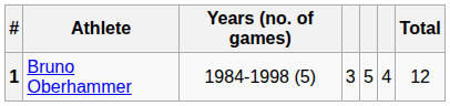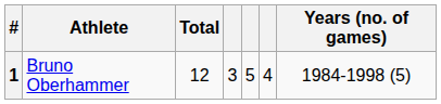 <table class="wikitable" width=45% style="font-size:100%; text-align:center;">
 <tr>
 <th>#</th>
 <th>Athlete</th>
-<th>Years (no. of games)</th>
+<th>Total</th>
 <th></th>
 <th></th>
 <th></th>
-<th>Total</th>
+<th>Years (no. of games)</th>
 </tr>
 <tr>
 <th>1</th>
 <td align=left><a href='#'>Bruno Oberhammer</a></td>
-<td>1984-1998 (5)</td>
+<td>12</td>
 <td>3</td>
 <td>5</td>
 <td>4</td>
-<td>12</td>
+<td>1984-1998 (5)</td>
 </tr>
 </table>
